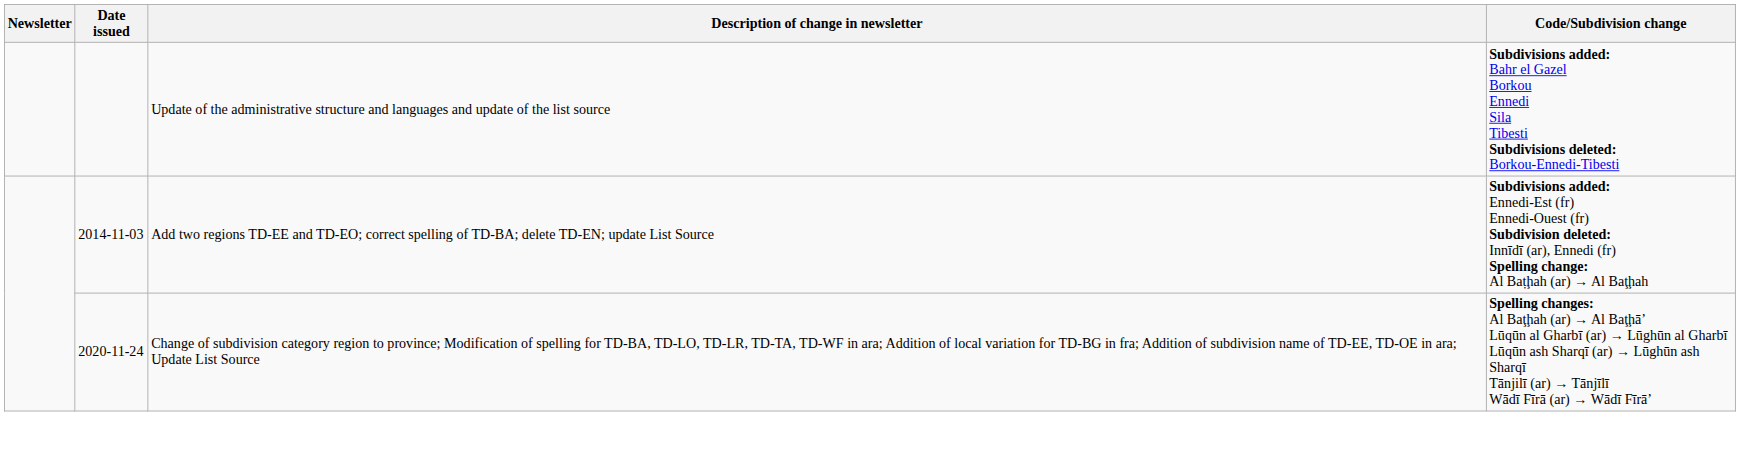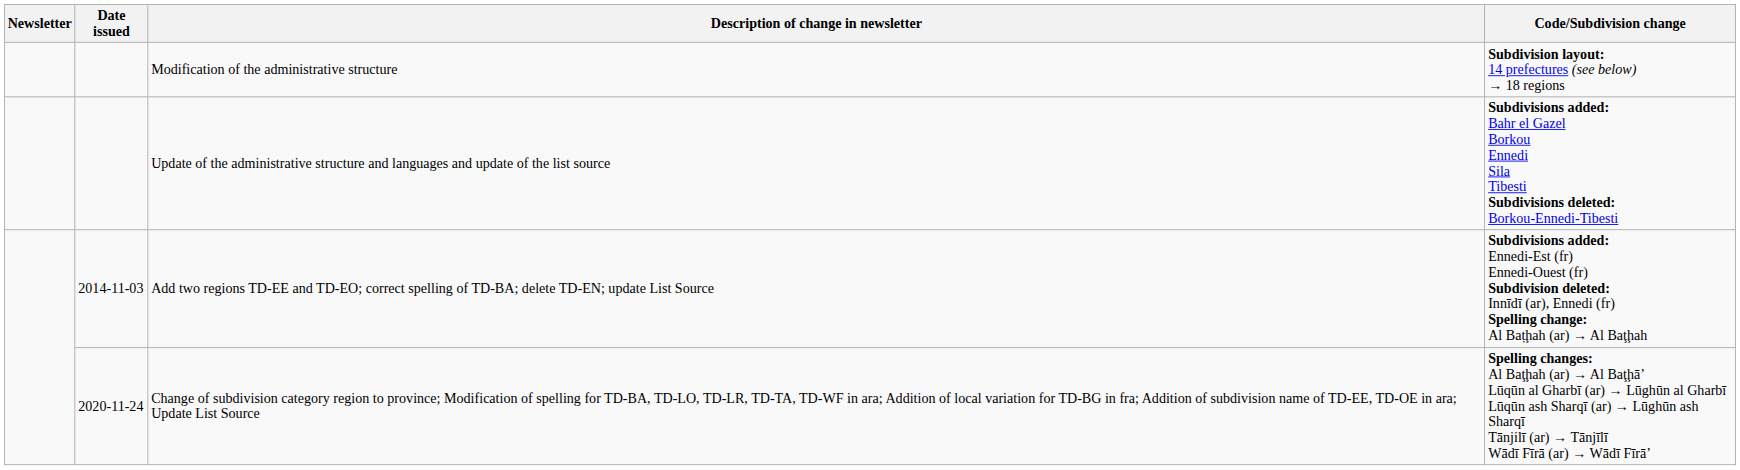 <table class="wikitable">
 <tr>
 <th>Newsletter</th>
 <th>Date issued</th>
 <th>Description of change in newsletter</th>
 <th>Code/Subdivision change</th>
+</tr>
+<tr>
+<td id="I-8"></td>
+<td></td>
+<td>Modification of the administrative structure</td>
+<td style=white-space:nowrap><strong>Subdivision layout:</strong><br> <a href='#'>14 prefectures</a> <em>(see below)</em><br> → 18 regions</td>
 </tr>
 <tr>
 <td id="II-2"></td>
 <td></td>
 <td>Update of the administrative structure and languages and update of the list source</td>
 <td style=white-space:nowrap><strong>Subdivisions added:</strong><br>  <a href='#'>Bahr el Gazel</a><br>  <a href='#'>Borkou</a><br>  <a href='#'>Ennedi</a><br>  <a href='#'>Sila</a><br>  <a href='#'>Tibesti</a><br> <strong>Subdivisions deleted:</strong><br>  <a href='#'>Borkou-Ennedi-Tibesti</a></td>
 </tr>
 <tr>
 <td rowspan="2"></td>
 <td>2014-11-03</td>
 <td>Add two regions TD-EE and TD-EO; correct spelling of TD-BA; delete TD-EN; update List Source</td>
 <td><strong>Subdivisions added:</strong><br> Ennedi-Est (fr)<br> Ennedi-Ouest (fr)<br><strong>Subdivision deleted:</strong><br> Innīdī (ar), Ennedi (fr)<br><strong>Spelling change:</strong><br> Al Baṭḩah (ar) → Al Baţḩah</td>
 </tr>
 <tr>
 <td>2020-11-24</td>
 <td>Change of subdivision category region to province; Modification of spelling for TD-BA, TD-LO, TD-LR, TD-TA, TD-WF in ara; Addition of local variation for TD-BG in fra; Addition of subdivision name of TD-EE, TD-OE in ara; Update List Source</td>
 <td><strong>Spelling changes:</strong><br> Al Baţḩah (ar) → Al Baţḩā’<br> Lūqūn al Gharbī (ar) → Lūghūn al Gharbī<br> Lūqūn ash Sharqī (ar) → Lūghūn ash Sharqī<br> Tānjilī (ar) → Tānjīlī<br> Wādī Fīrā (ar) → Wādī Fīrā’</td>
 </tr>
 </table>
